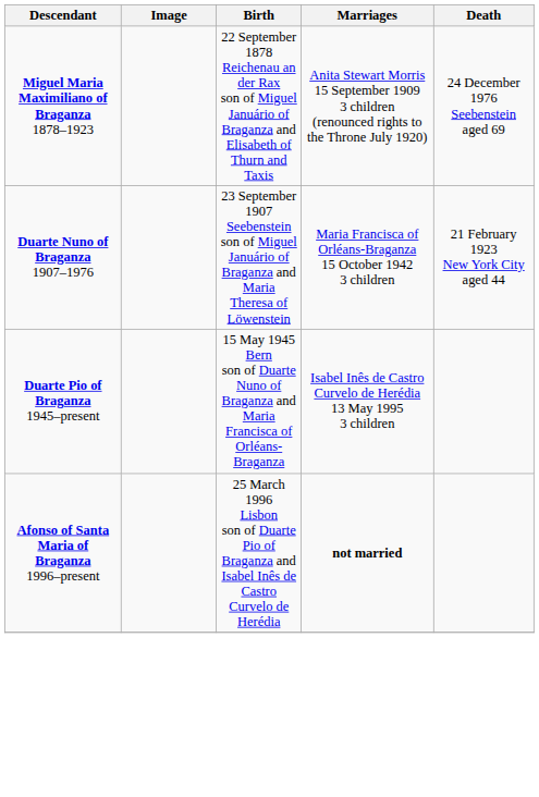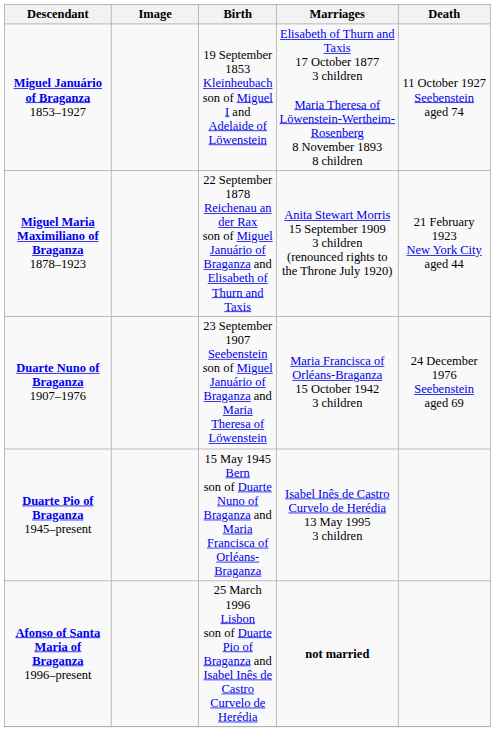 <table style="text-align:center; width:100%" class="wikitable">
 <tr>
 <th width=22%>Descendant</th>
 <th width=105px>Image</th>
 <th>Birth</th>
 <th width=25%>Marriages</th>
 <th width=19%>Death</th>
 </tr>
 <tr>
+<td><strong><a href='#'>Miguel Januário of Braganza</a></strong><br>1853–1927</td>
+<td></td>
+<td>19 September 1853<br><a href='#'>Kleinheubach</a><br>son of <a href='#'>Miguel I</a> and <a href='#'>Adelaide of Löwenstein</a></td>
+<td><a href='#'>Elisabeth of Thurn and Taxis</a><br>17 October 1877<br>3 children<br><br><a href='#'>Maria Theresa of Löwenstein-Wertheim-Rosenberg</a><br>8 November 1893<br>8 children</td>
+<td>11 October 1927<br><a href='#'>Seebenstein</a><br>aged 74</td>
+</tr>
+<tr>
 <td><strong><a href='#'>Miguel Maria Maximiliano of Braganza</a></strong><br>1878–1923</td>
 <td></td>
 <td>22 September 1878<br><a href='#'>Reichenau an der Rax</a><br>son of <a href='#'>Miguel Januário of Braganza</a> and <a href='#'>Elisabeth of Thurn and Taxis</a></td>
 <td><a href='#'>Anita Stewart Morris</a><br>15 September 1909<br>3 children<br>(renounced rights to the Throne July 1920)</td>
-<td>24 December 1976<br><a href='#'>Seebenstein</a><br>aged 69</td>
+<td>21 February 1923<br><a href='#'>New York City</a><br>aged 44</td>
 </tr>
 <tr>
 <td><strong><a href='#'>Duarte Nuno of Braganza</a></strong><br>1907–1976</td>
 <td></td>
 <td>23 September 1907<br><a href='#'>Seebenstein</a><br>son of <a href='#'>Miguel Januário of Braganza</a> and <a href='#'>Maria Theresa of Löwenstein</a></td>
 <td><a href='#'>Maria Francisca of Orléans-Braganza</a><br>15 October 1942<br>3 children</td>
-<td>21 February 1923<br><a href='#'>New York City</a><br>aged 44</td>
+<td>24 December 1976<br><a href='#'>Seebenstein</a><br>aged 69</td>
 </tr>
 <tr>
 <td><strong><a href='#'>Duarte Pio of Braganza</a></strong><br>1945–present</td>
 <td></td>
 <td>15 May 1945<br><a href='#'>Bern</a><br>son of <a href='#'>Duarte Nuno of Braganza</a> and <a href='#'>Maria Francisca of Orléans-Braganza</a></td>
 <td><a href='#'>Isabel Inês de Castro Curvelo de Herédia</a><br>13 May 1995<br>3 children</td>
 <td></td>
 </tr>
 <tr>
 <td><strong><a href='#'>Afonso of Santa Maria of Braganza</a></strong><br>1996–present</td>
 <td></td>
 <td>25 March 1996<br><a href='#'>Lisbon</a><br>son of <a href='#'>Duarte Pio of Braganza</a> and <a href='#'>Isabel Inês de Castro Curvelo de Herédia</a></td>
 <td><strong>not married</strong></td>
 <td></td>
 </tr>
 <tr>
 </tr>
 </table>
